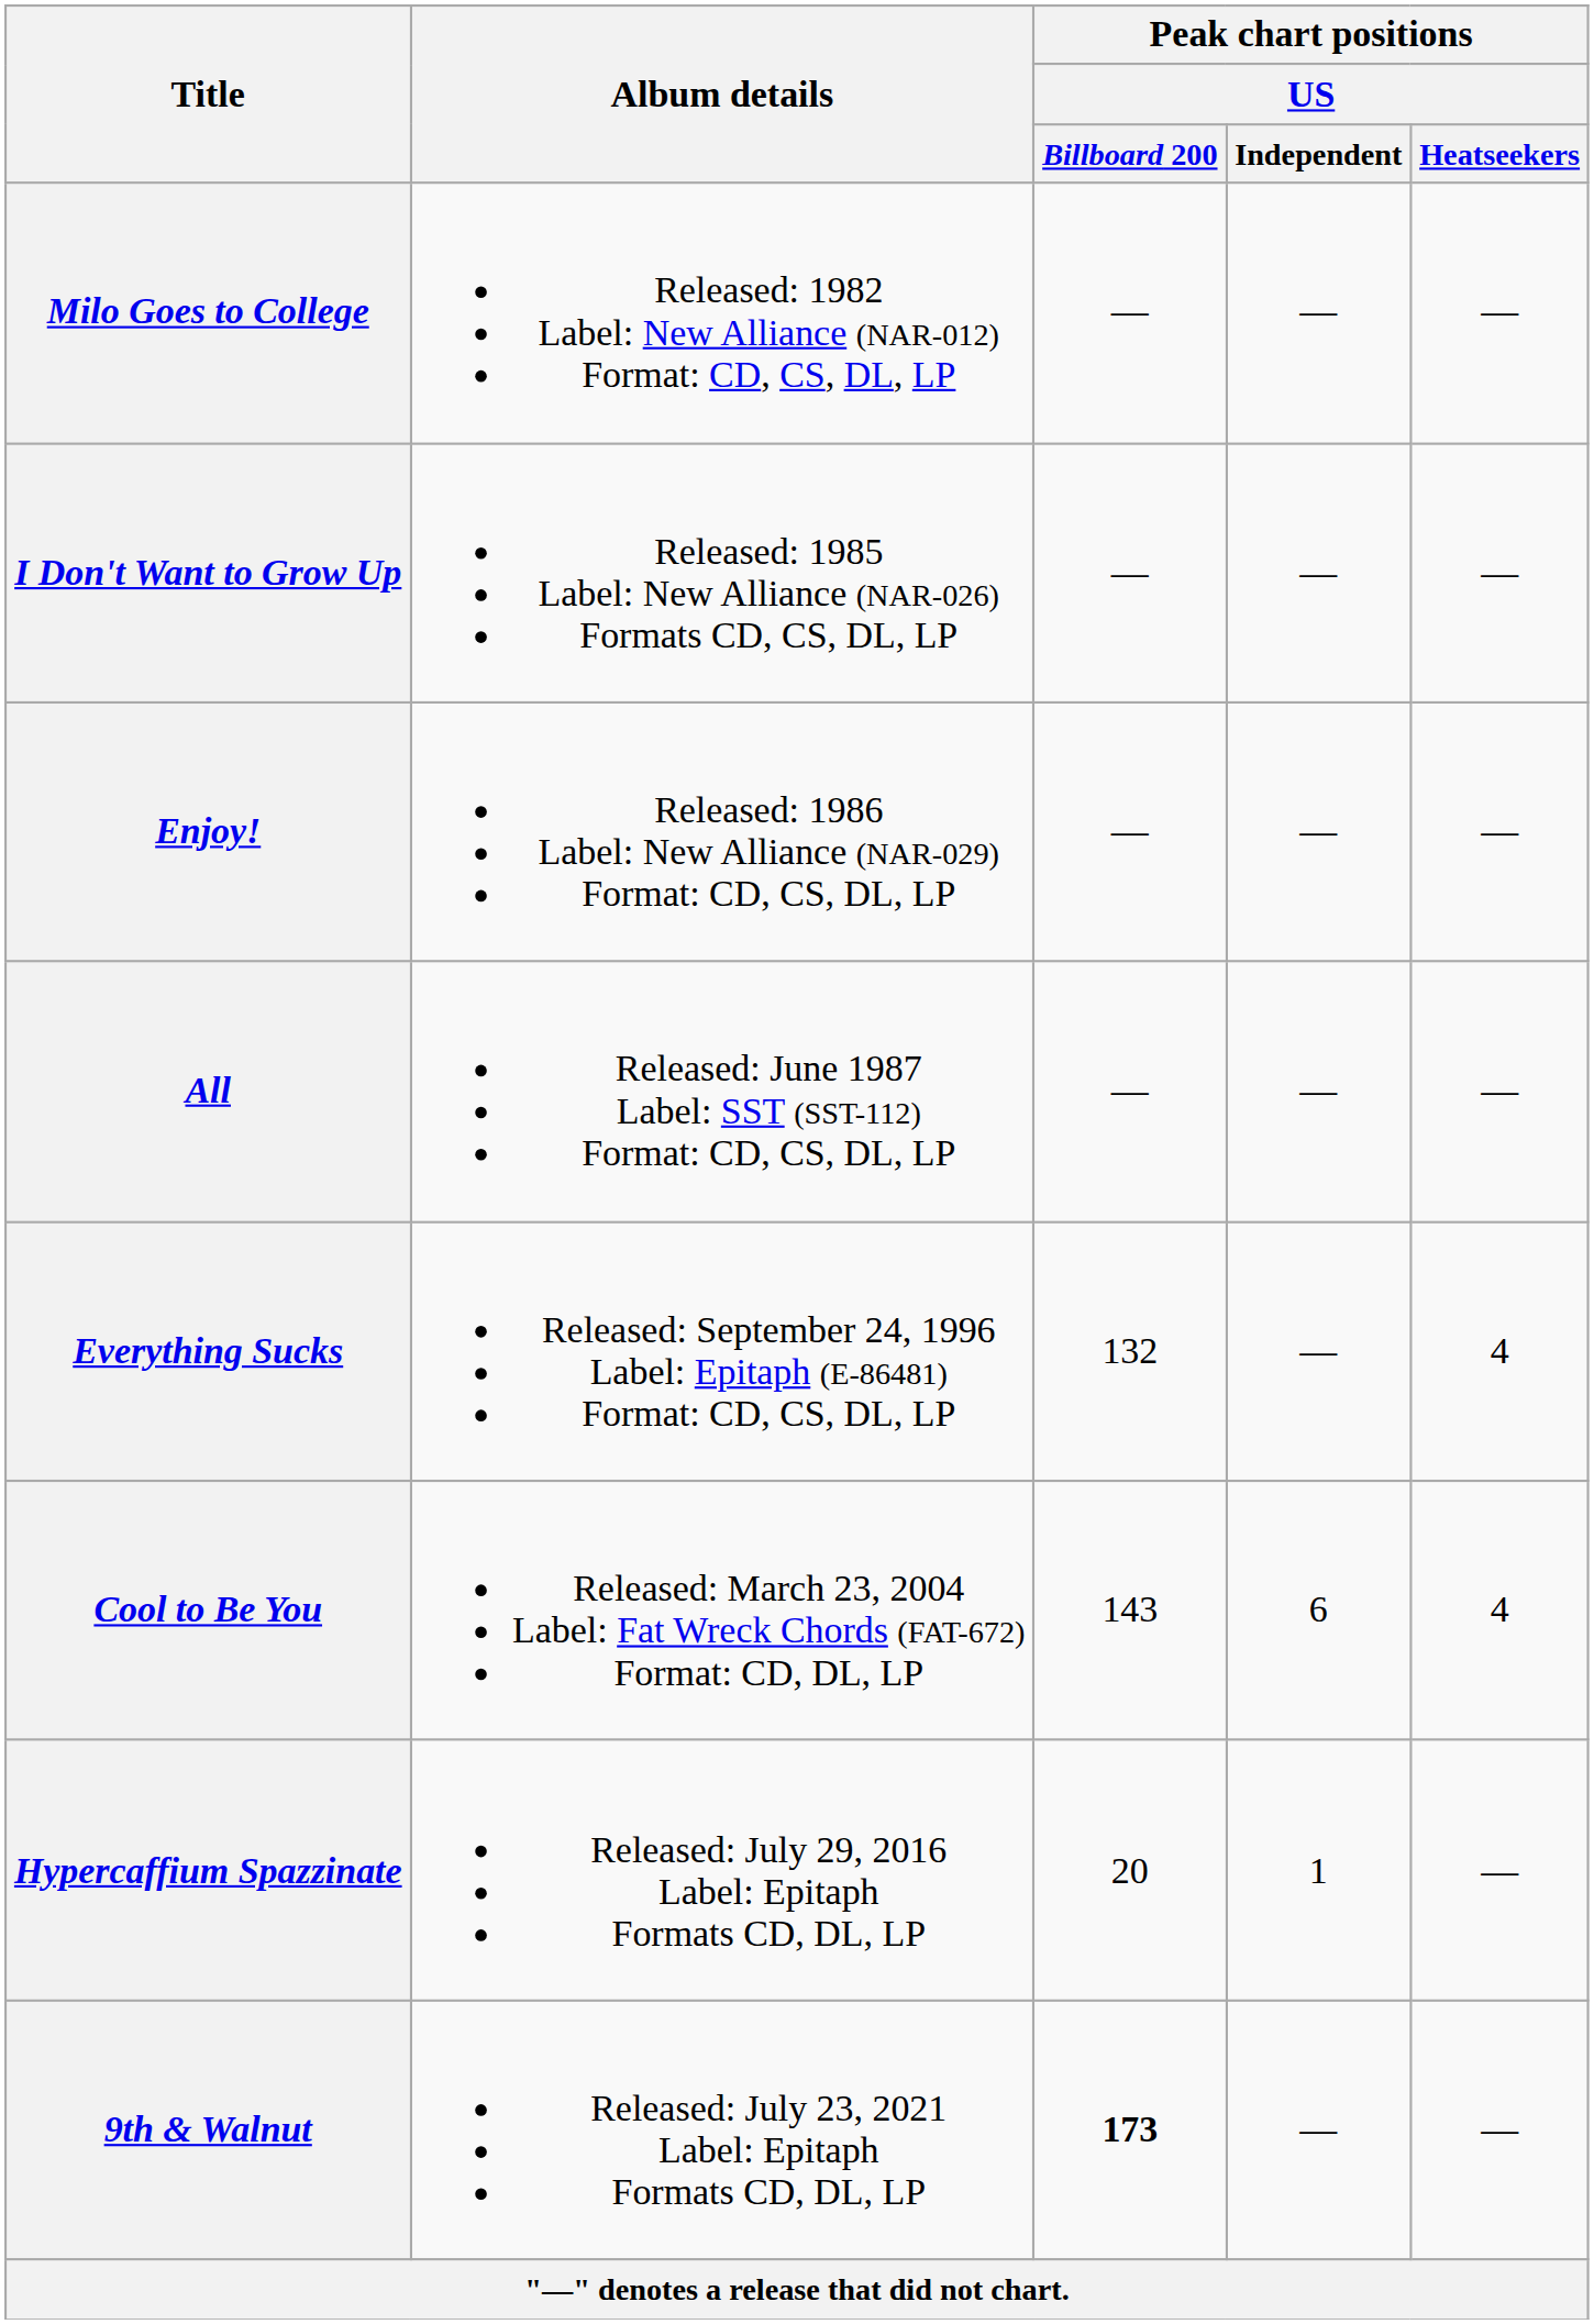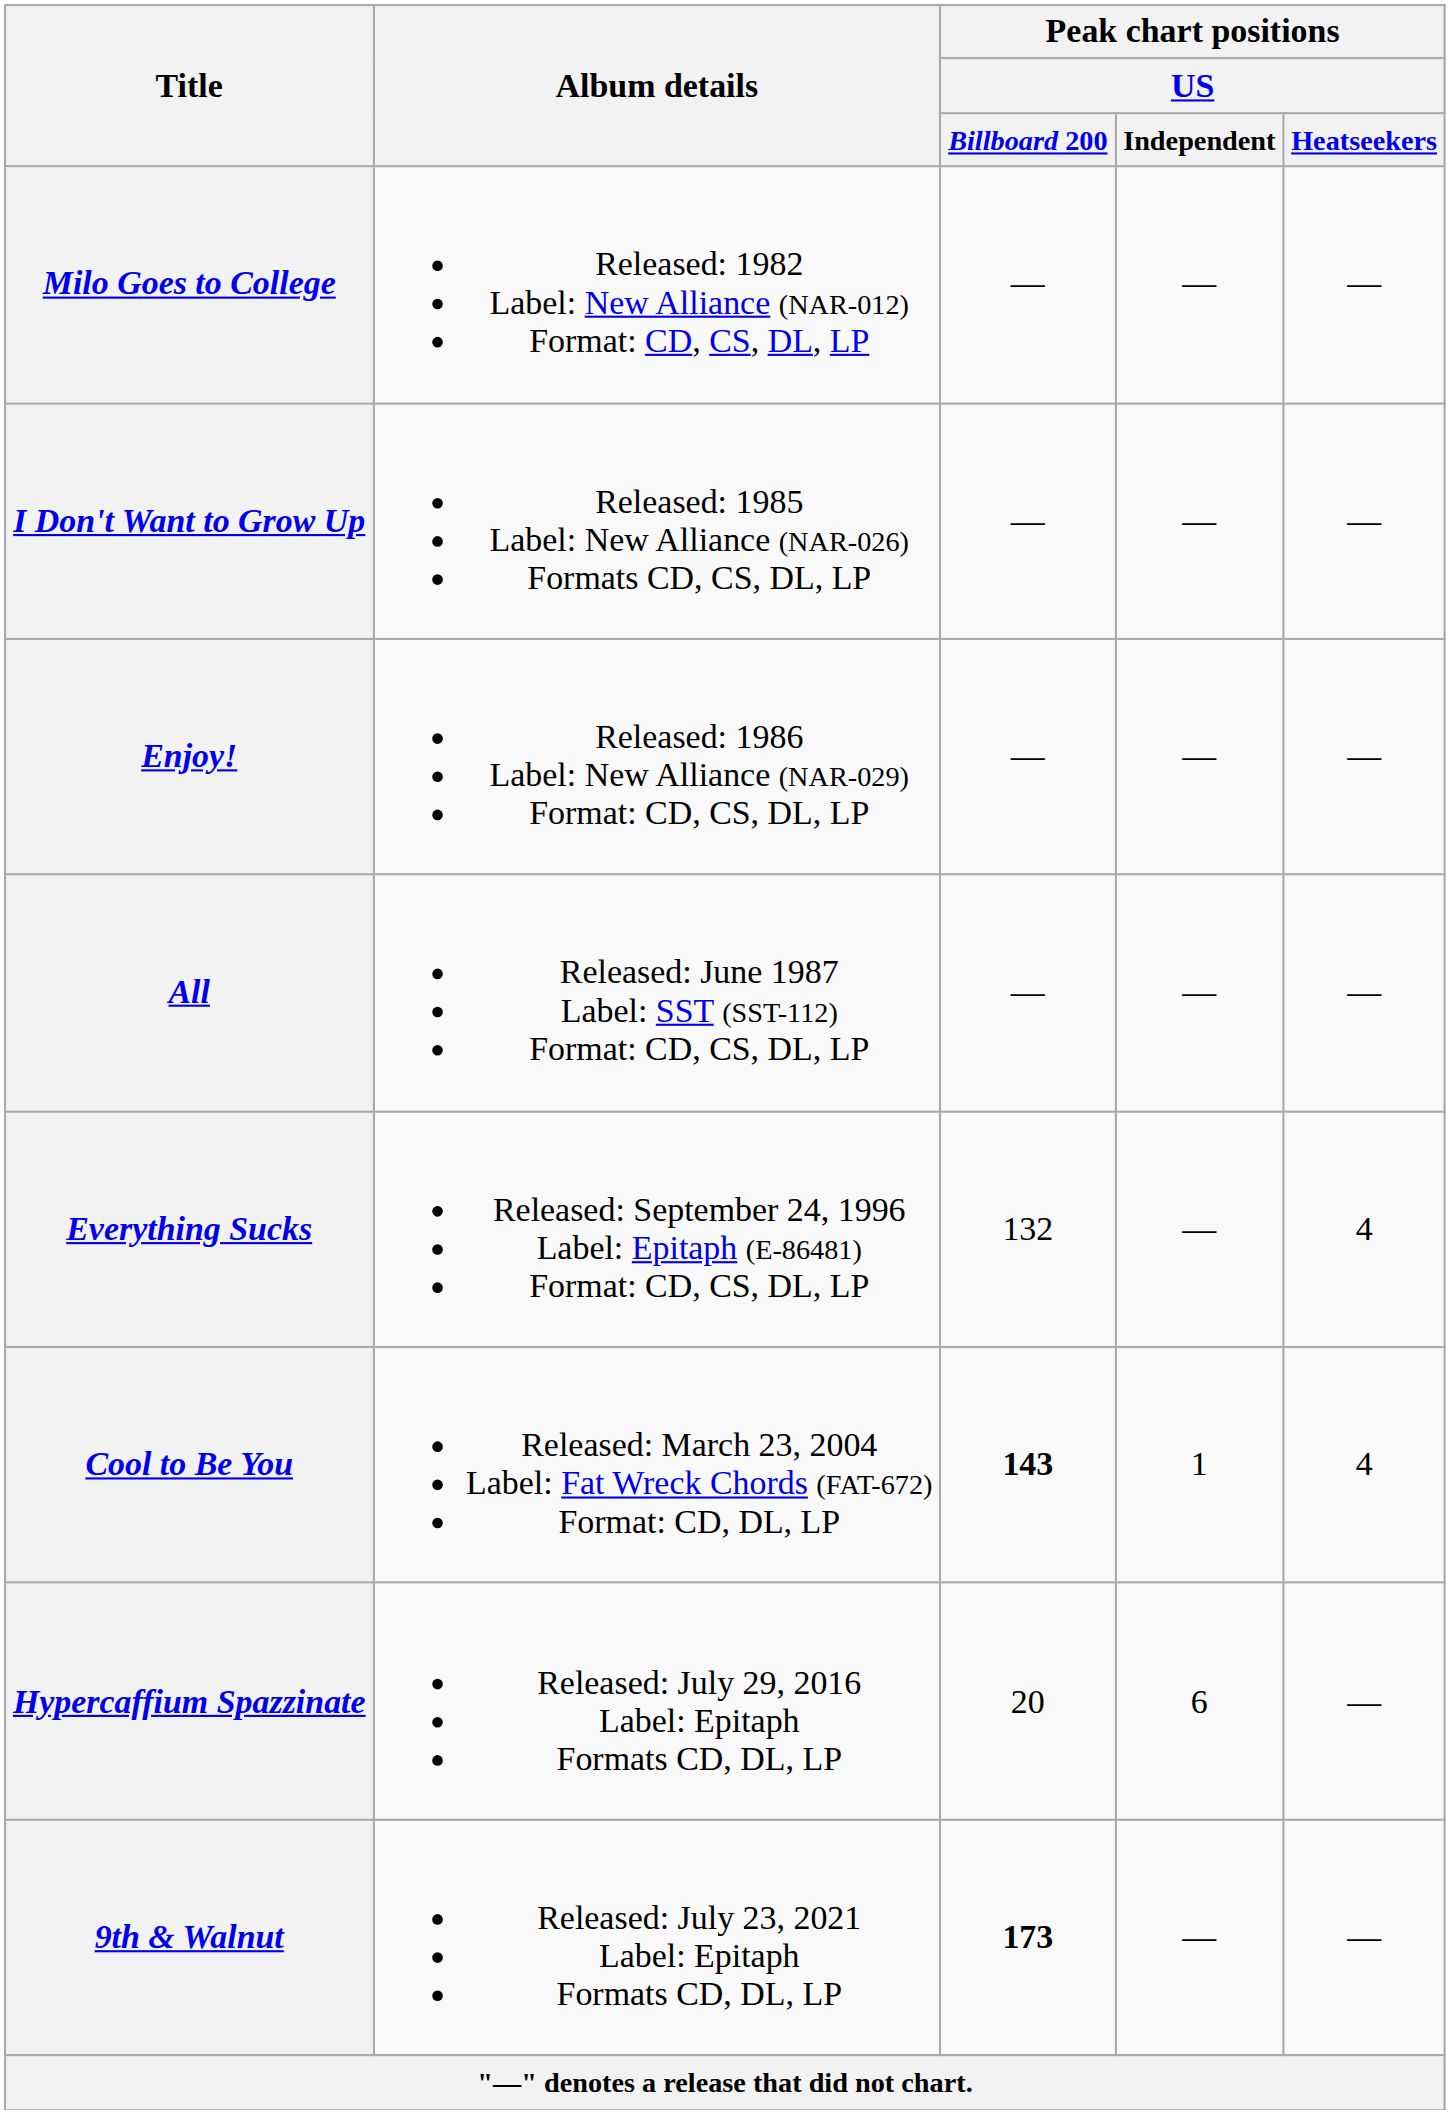 <table class="wikitable plainrowheaders" style="text-align:center;">
 <tr>
 <th scope="col" rowspan="3">Title</th>
 <th scope="col" rowspan="3">Album details</th>
 <th colspan="3">Peak chart positions</th>
 </tr>
 <tr>
 <th colspan="3" align="center"><a href='#'>US</a></th>
 </tr>
 <tr>
 <th><small><a href='#'><em>Billboard</em> 200</a></small><br></th>
 <th><small>Independent</small><br></th>
 <th><small><a href='#'>Heatseekers</a></small><br></th>
 </tr>
 <tr>
 <th scope="row"><strong><em><a href='#'>Milo Goes to College</a></em></strong></th>
 <td><br><ul><li>Released: 1982</li><li>Label: <a href='#'>New Alliance</a> <small>(NAR-012)</small></li><li>Format: <a href='#'>CD</a>, <a href='#'>CS</a>, <a href='#'>DL</a>, <a href='#'>LP</a></li></ul></td>
 <td> —</td>
 <td> —</td>
 <td> —</td>
 </tr>
 <tr>
 <th scope="row"><strong><em><a href='#'>I Don't Want to Grow Up</a></em></strong></th>
 <td><br><ul><li>Released: 1985</li><li>Label: New Alliance <small>(NAR-026)</small></li><li>Formats CD, CS, DL, LP</li></ul></td>
 <td> —</td>
 <td> —</td>
 <td> —</td>
 </tr>
 <tr>
 <th scope="row"><strong><em><a href='#'>Enjoy!</a></em></strong></th>
 <td><br><ul><li>Released: 1986</li><li>Label: New Alliance <small>(NAR-029)</small></li><li>Format: CD, CS, DL, LP</li></ul></td>
 <td> —</td>
 <td> —</td>
 <td> —</td>
 </tr>
 <tr>
 <th scope="row"><strong><em><a href='#'>All</a></em></strong></th>
 <td><br><ul><li>Released: June 1987</li><li>Label: <a href='#'>SST</a> <small>(SST-112)</small></li><li>Format: CD, CS, DL, LP</li></ul></td>
 <td> —</td>
 <td> —</td>
 <td> —</td>
 </tr>
 <tr>
 <th scope="row"><strong><em><a href='#'>Everything Sucks</a></em></strong></th>
 <td><br><ul><li>Released: September 24, 1996</li><li>Label: <a href='#'>Epitaph</a> <small>(E-86481)</small></li><li>Format: CD, CS, DL, LP</li></ul></td>
 <td> 132</td>
 <td> —</td>
 <td> 4</td>
 </tr>
 <tr>
 <th scope="row"><strong><em><a href='#'>Cool to Be You</a></em></strong></th>
 <td><br><ul><li>Released: March 23, 2004</li><li>Label: <a href='#'>Fat Wreck Chords</a> <small>(FAT-672)</small></li><li>Format: CD, DL, LP</li></ul></td>
-<td> 143</td>
-<td> 6</td>
+<td><strong> 143</strong></td>
+<td> 1</td>
 <td> 4</td>
 </tr>
 <tr>
 <th scope="row"><strong><em><a href='#'>Hypercaffium Spazzinate</a></em></strong></th>
 <td><br><ul><li>Released: July 29, 2016</li><li>Label: Epitaph</li><li>Formats CD, DL, LP</li></ul></td>
 <td> 20</td>
-<td> 1</td>
+<td> 6</td>
 <td> —</td>
 </tr>
 <tr>
 <th scope="row"><strong><em><a href='#'>9th & Walnut</a></em></strong></th>
 <td><br><ul><li>Released: July 23, 2021</li><li>Label: Epitaph</li><li>Formats CD, DL, LP</li></ul></td>
 <td><strong> 173<br></strong></td>
 <td> —</td>
 <td> —</td>
 </tr>
 <tr>
 <th colspan="8"><small>"—" denotes a release that did not chart.</small></th>
 </tr>
 </table>
